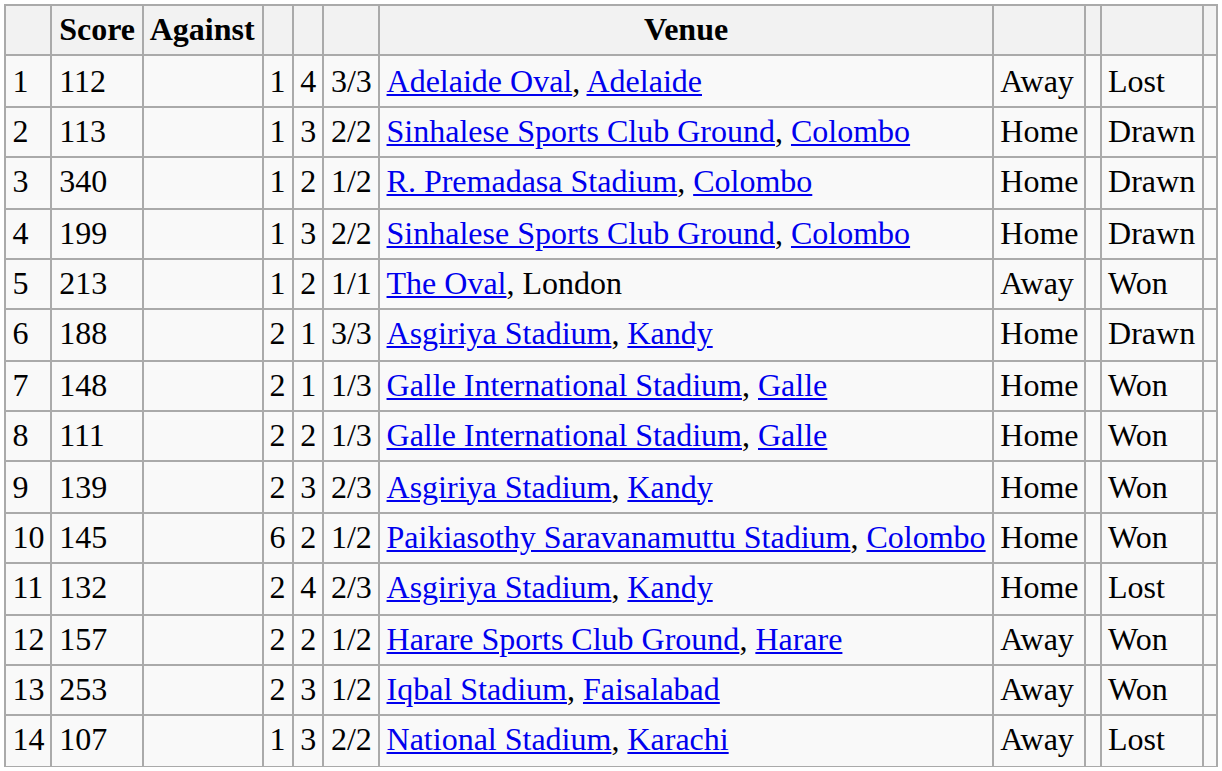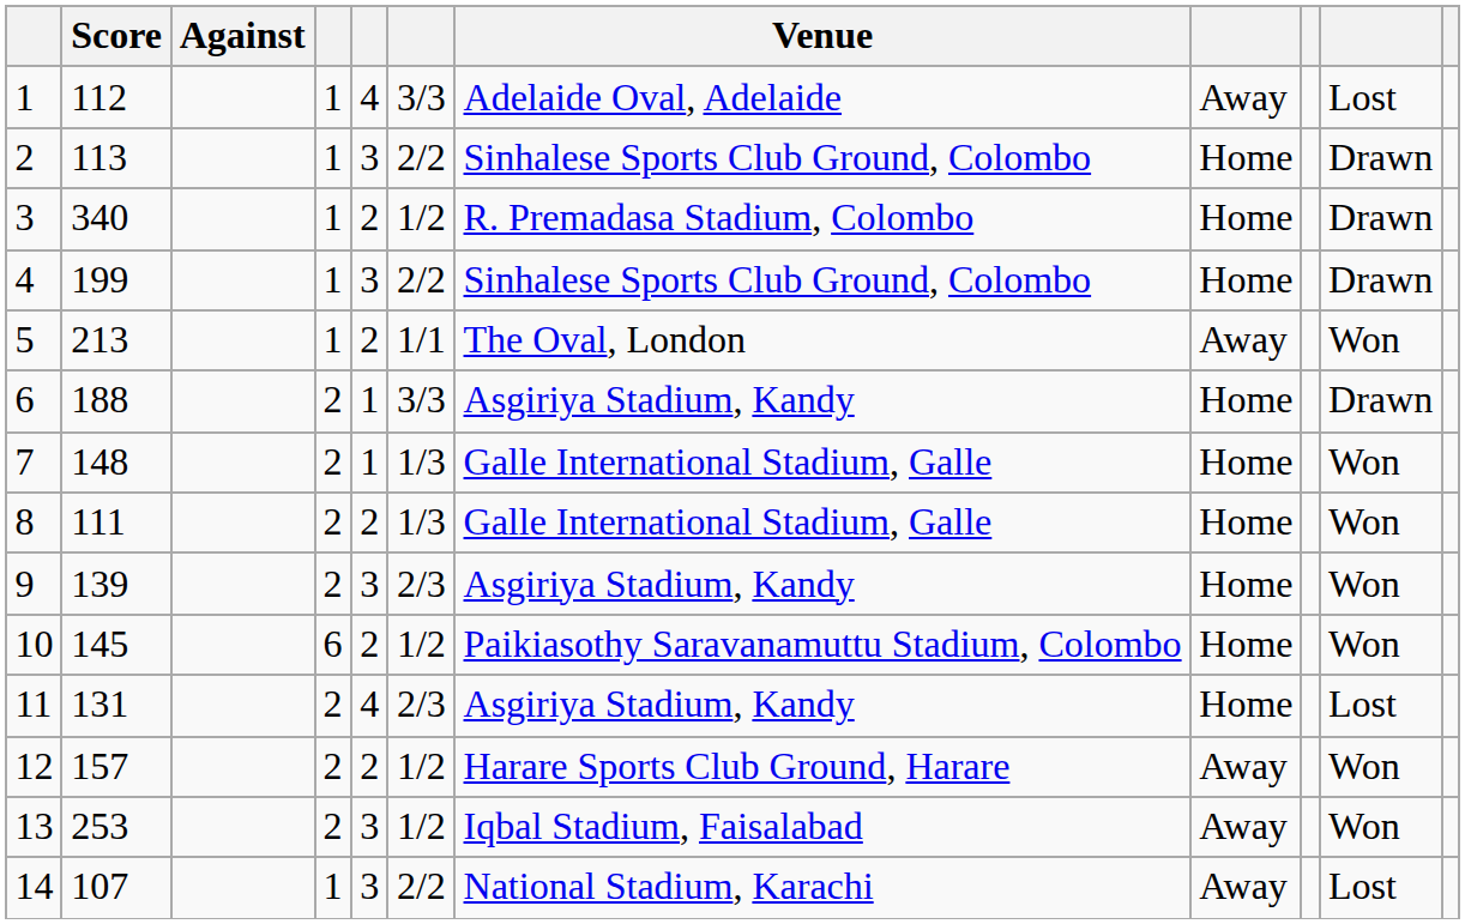 <table class="wikitable sortable">
 <tr>
 <th></th>
 <th>Score</th>
 <th>Against</th>
 <th><a href='#'></a></th>
 <th><a href='#'></a></th>
 <th></th>
 <th>Venue</th>
 <th></th>
 <th></th>
 <th></th>
 <th class=unsortable></th>
 </tr>
 <tr>
 <td>1</td>
 <td> 112</td>
 <td></td>
 <td>1</td>
 <td>4</td>
 <td>3/3</td>
 <td><a href='#'>Adelaide Oval</a>, <a href='#'>Adelaide</a></td>
 <td>Away</td>
 <td></td>
 <td>Lost</td>
 <td></td>
 </tr>
 <tr>
 <td>2</td>
 <td> 113</td>
 <td></td>
 <td>1</td>
 <td>3</td>
 <td>2/2</td>
 <td><a href='#'>Sinhalese Sports Club Ground</a>, <a href='#'>Colombo</a></td>
 <td>Home</td>
 <td></td>
 <td>Drawn</td>
 <td></td>
 </tr>
 <tr>
 <td>3</td>
 <td> 340 </td>
 <td></td>
 <td>1</td>
 <td>2</td>
 <td>1/2</td>
 <td><a href='#'>R. Premadasa Stadium</a>, <a href='#'>Colombo</a></td>
 <td>Home</td>
 <td></td>
 <td>Drawn</td>
 <td></td>
 </tr>
 <tr>
 <td>4</td>
 <td> 199</td>
 <td></td>
 <td>1</td>
 <td>3</td>
 <td>2/2</td>
 <td><a href='#'>Sinhalese Sports Club Ground</a>, <a href='#'>Colombo</a></td>
 <td>Home</td>
 <td></td>
 <td>Drawn</td>
 <td></td>
 </tr>
 <tr>
 <td>5</td>
 <td> 213</td>
 <td></td>
 <td>1</td>
 <td>2</td>
 <td>1/1</td>
 <td><a href='#'>The Oval</a>, London</td>
 <td>Away</td>
 <td></td>
 <td>Won</td>
 <td></td>
 </tr>
 <tr>
 <td>6</td>
 <td> 188 </td>
 <td></td>
 <td>2</td>
 <td>1</td>
 <td>3/3</td>
 <td><a href='#'>Asgiriya Stadium</a>, <a href='#'>Kandy</a></td>
 <td>Home</td>
 <td></td>
 <td>Drawn</td>
 <td></td>
 </tr>
 <tr>
 <td>7</td>
 <td> 148 </td>
 <td></td>
 <td>2</td>
 <td>1</td>
 <td>1/3</td>
 <td><a href='#'>Galle International Stadium</a>, <a href='#'>Galle</a></td>
 <td>Home</td>
 <td></td>
 <td>Won</td>
 <td></td>
 </tr>
 <tr>
 <td>8</td>
 <td> 111  </td>
 <td></td>
 <td>2</td>
 <td>2</td>
 <td>1/3</td>
 <td><a href='#'>Galle International Stadium</a>, <a href='#'>Galle</a></td>
 <td>Home</td>
 <td></td>
 <td>Won</td>
 <td></td>
 </tr>
 <tr>
 <td>9</td>
 <td> 139 </td>
 <td></td>
 <td>2</td>
 <td>3</td>
 <td>2/3</td>
 <td><a href='#'>Asgiriya Stadium</a>, <a href='#'>Kandy</a></td>
 <td>Home</td>
 <td></td>
 <td>Won</td>
 <td></td>
 </tr>
 <tr>
 <td>10</td>
 <td> 145 </td>
 <td></td>
 <td>6</td>
 <td>2</td>
 <td>1/2</td>
 <td><a href='#'>Paikiasothy Saravanamuttu Stadium</a>, <a href='#'>Colombo</a></td>
 <td>Home</td>
 <td></td>
 <td>Won</td>
 <td></td>
 </tr>
 <tr>
 <td>11</td>
-<td> 132</td>
+<td> 131</td>
 <td></td>
 <td>2</td>
 <td>4</td>
 <td>2/3</td>
 <td><a href='#'>Asgiriya Stadium</a>, <a href='#'>Kandy</a></td>
 <td>Home</td>
 <td></td>
 <td>Lost</td>
 <td></td>
 </tr>
 <tr>
 <td>12</td>
 <td> 157</td>
 <td></td>
 <td>2</td>
 <td>2</td>
 <td>1/2</td>
 <td><a href='#'>Harare Sports Club Ground</a>, <a href='#'>Harare</a></td>
 <td>Away</td>
 <td></td>
 <td>Won</td>
 <td></td>
 </tr>
 <tr>
 <td>13</td>
 <td> 253 </td>
 <td></td>
 <td>2</td>
 <td>3</td>
 <td>1/2</td>
 <td><a href='#'>Iqbal Stadium</a>, <a href='#'>Faisalabad</a></td>
 <td>Away</td>
 <td></td>
 <td>Won</td>
 <td></td>
 </tr>
 <tr>
 <td>14</td>
 <td> 107</td>
 <td></td>
 <td>1</td>
 <td>3</td>
 <td>2/2</td>
 <td><a href='#'>National Stadium</a>, <a href='#'>Karachi</a></td>
 <td>Away</td>
 <td></td>
 <td>Lost</td>
 <td></td>
 </tr>
 </table>
